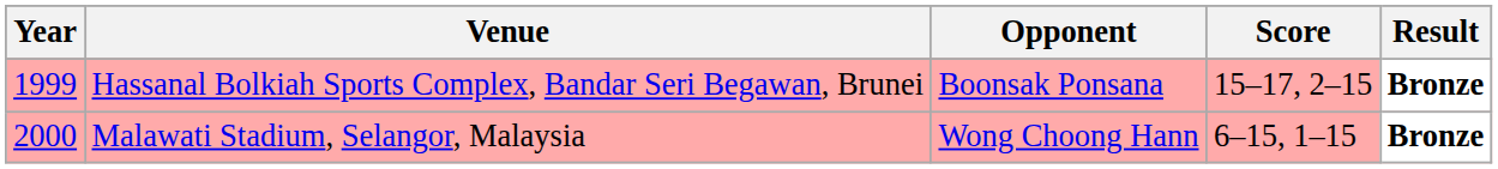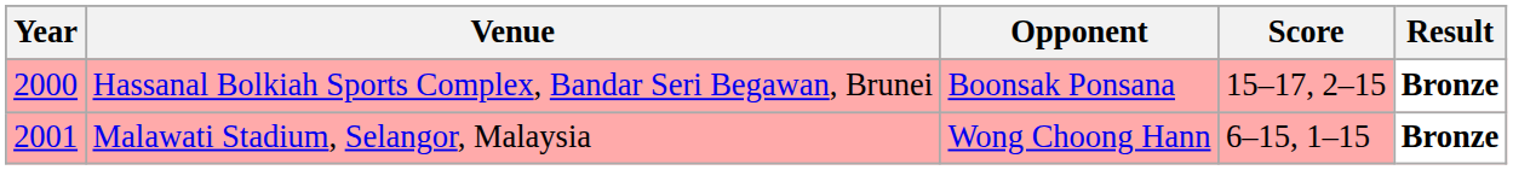 <table class="sortable wikitable" style="font-size: 90%;">
 <tr>
 <th>Year</th>
 <th>Venue</th>
 <th>Opponent</th>
 <th>Score</th>
 <th>Result</th>
 </tr>
 <tr style="background:#FFAAAA">
-<td align="center"><a href='#'>1999</a></td>
+<td align="center"><a href='#'>2000</a></td>
 <td align="left"><a href='#'>Hassanal Bolkiah Sports Complex</a>, <a href='#'>Bandar Seri Begawan</a>, Brunei</td>
 <td align="left"> <a href='#'>Boonsak Ponsana</a></td>
 <td align="left">15–17, 2–15</td>
 <td style="text-align:left; background:white"> <strong>Bronze</strong></td>
 </tr>
 <tr style="background:#FFAAAA">
-<td align="center"><a href='#'>2000</a></td>
+<td align="center"><a href='#'>2001</a></td>
 <td align="left"><a href='#'>Malawati Stadium</a>, <a href='#'>Selangor</a>, Malaysia</td>
 <td align="left"> <a href='#'>Wong Choong Hann</a></td>
 <td align="left">6–15, 1–15</td>
 <td style="text-align:left; background:white"> <strong>Bronze</strong></td>
 </tr>
 </table>
